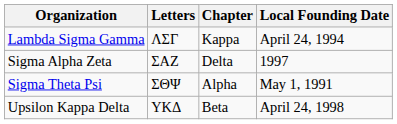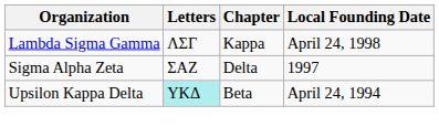 <table class="wikitable">
 <tr>
 <th>Organization</th>
 <th>Letters</th>
 <th>Chapter</th>
 <th>Local Founding Date</th>
 </tr>
 <tr>
 <td><a href='#'>Lambda Sigma Gamma</a></td>
 <td>ΛΣΓ</td>
 <td>Kappa</td>
-<td>April 24, 1994</td>
+<td>April 24, 1998</td>
 </tr>
 <tr>
 <td>Sigma Alpha Zeta</td>
 <td>ΣΑΖ</td>
 <td>Delta</td>
 <td>1997</td>
 </tr>
 <tr>
-<td><a href='#'>Sigma Theta Psi</a></td>
-<td>ΣΘΨ</td>
-<td>Alpha</td>
-<td>May 1, 1991</td>
-</tr>
-<tr>
 <td>Upsilon Kappa Delta</td>
-<td>ΥΚΔ</td>
+<td style="background: paleturquoise;">ΥΚΔ</td>
 <td>Beta</td>
-<td>April 24, 1998</td>
+<td>April 24, 1994</td>
 </tr>
 </table>
